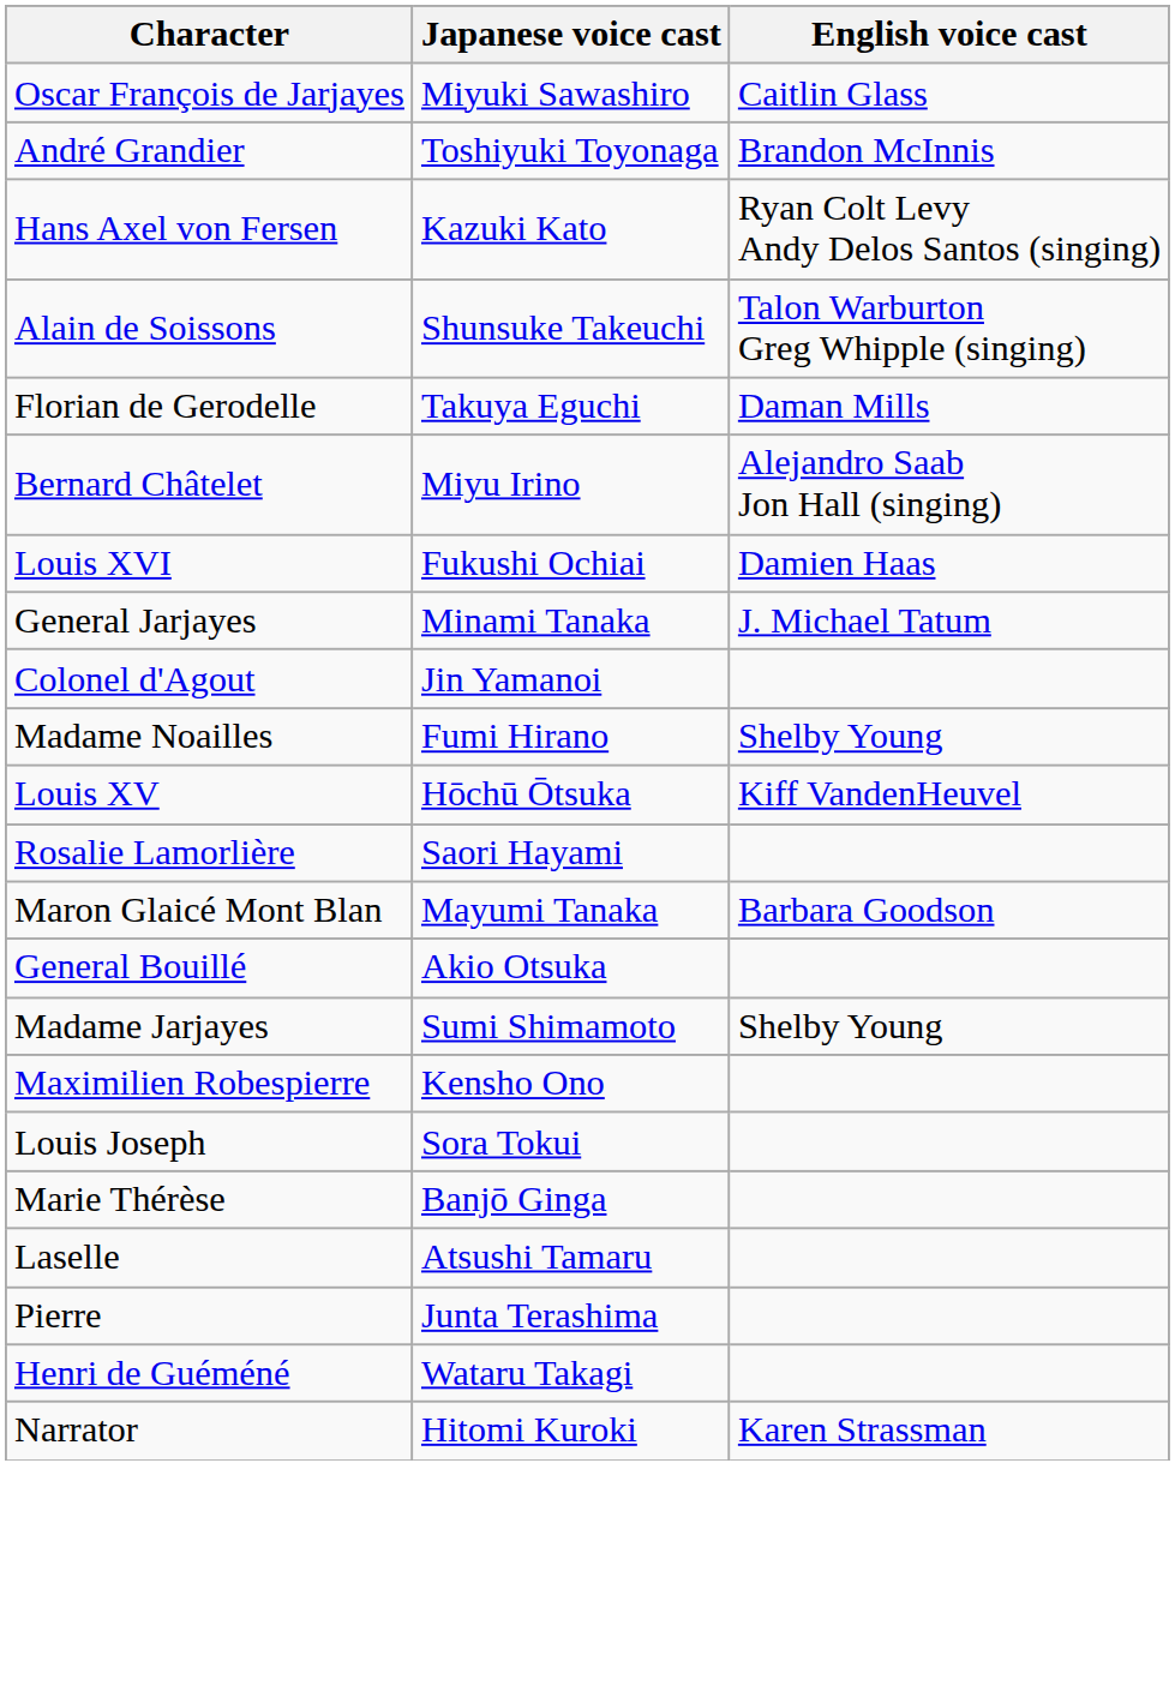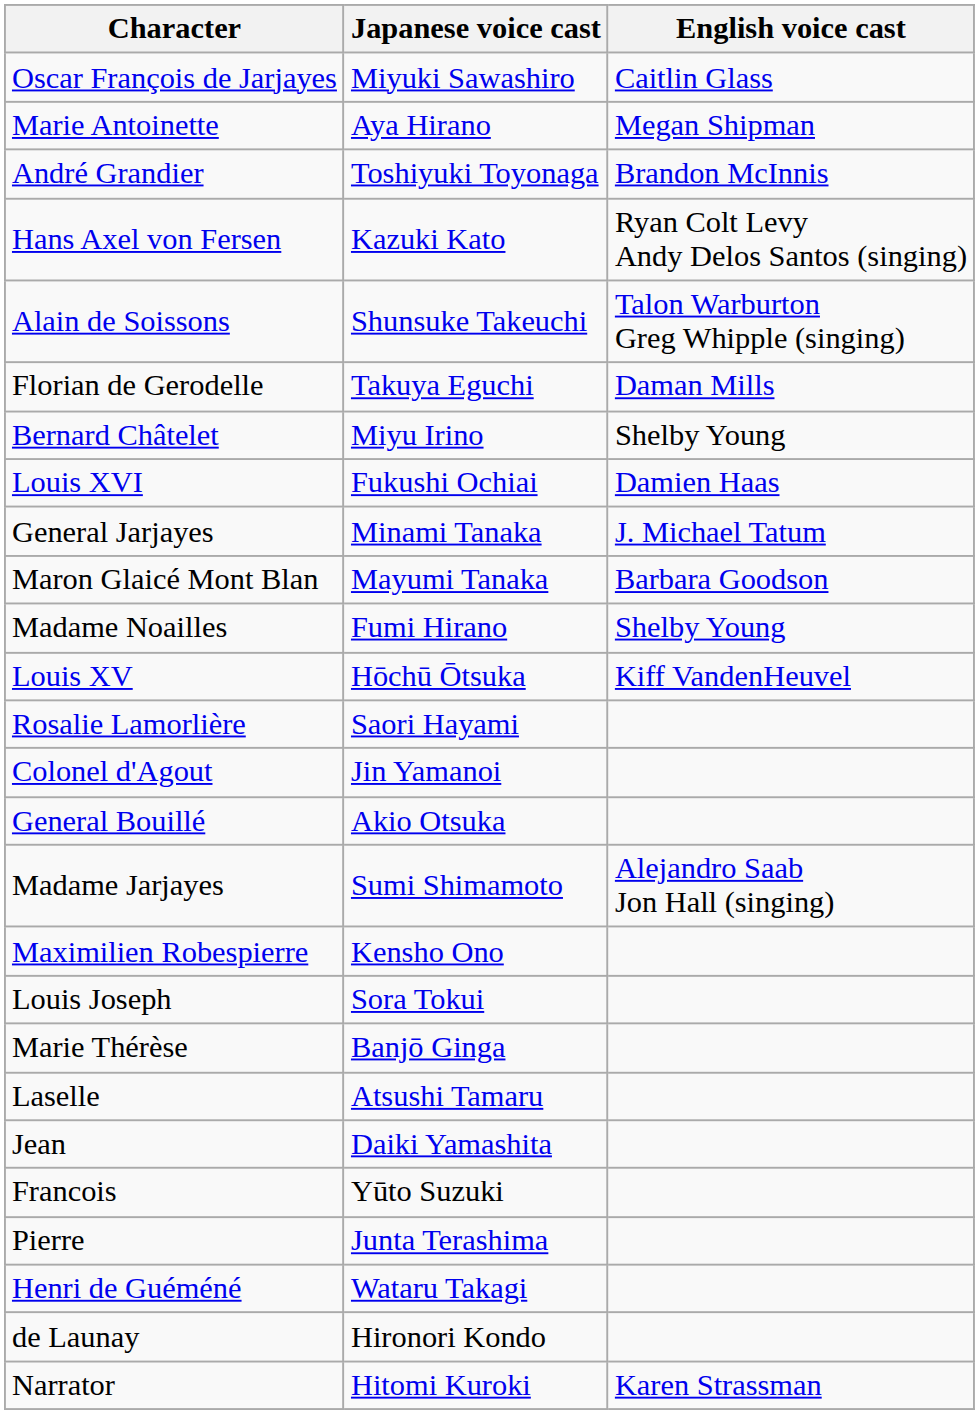 <table class="wikitable">
 <tr>
 <th>Character</th>
 <th>Japanese voice cast</th>
 <th>English voice cast </th>
 </tr>
 <tr>
 <td><a href='#'>Oscar François de Jarjayes</a></td>
 <td><a href='#'>Miyuki Sawashiro</a></td>
 <td><a href='#'>Caitlin Glass</a></td>
+</tr>
+<tr>
+<td><a href='#'>Marie Antoinette</a></td>
+<td><a href='#'>Aya Hirano</a></td>
+<td><a href='#'>Megan Shipman</a></td>
 </tr>
 <tr>
 <td><a href='#'>André Grandier</a></td>
 <td><a href='#'>Toshiyuki Toyonaga</a></td>
 <td><a href='#'>Brandon McInnis</a></td>
 </tr>
 <tr>
 <td><a href='#'>Hans Axel von Fersen</a></td>
 <td><a href='#'>Kazuki Kato</a></td>
 <td>Ryan Colt Levy<br>Andy Delos Santos (singing)</td>
 </tr>
 <tr>
 <td><a href='#'>Alain de Soissons</a></td>
 <td><a href='#'>Shunsuke Takeuchi</a></td>
 <td><a href='#'>Talon Warburton</a><br>Greg Whipple (singing)</td>
 </tr>
 <tr>
 <td>Florian de Gerodelle</td>
 <td><a href='#'>Takuya Eguchi</a></td>
 <td><a href='#'>Daman Mills</a></td>
 </tr>
 <tr>
 <td><a href='#'>Bernard Châtelet</a></td>
 <td><a href='#'>Miyu Irino</a></td>
-<td><a href='#'>Alejandro Saab</a><br>Jon Hall (singing)</td>
+<td>Shelby Young</td>
 </tr>
 <tr>
 <td><a href='#'>Louis XVI</a></td>
 <td><a href='#'>Fukushi Ochiai</a></td>
 <td><a href='#'>Damien Haas</a></td>
 </tr>
 <tr>
 <td>General Jarjayes</td>
 <td><a href='#'>Minami Tanaka</a></td>
 <td><a href='#'>J. Michael Tatum</a></td>
 </tr>
 <tr>
-<td><a href='#'>Colonel d'Agout</a></td>
-<td><a href='#'>Jin Yamanoi</a></td>
-<td></td>
+<td>Maron Glaicé Mont Blan</td>
+<td><a href='#'>Mayumi Tanaka</a></td>
+<td><a href='#'>Barbara Goodson</a></td>
 </tr>
 <tr>
 <td>Madame Noailles</td>
 <td><a href='#'>Fumi Hirano</a></td>
 <td><a href='#'>Shelby Young</a></td>
 </tr>
 <tr>
 <td><a href='#'>Louis XV</a></td>
 <td><a href='#'>Hōchū Ōtsuka</a></td>
 <td><a href='#'>Kiff VandenHeuvel</a></td>
 </tr>
 <tr>
 <td><a href='#'>Rosalie Lamorlière</a></td>
 <td><a href='#'>Saori Hayami</a></td>
 <td></td>
 </tr>
 <tr>
-<td>Maron Glaicé Mont Blan</td>
-<td><a href='#'>Mayumi Tanaka</a></td>
-<td><a href='#'>Barbara Goodson</a></td>
+<td><a href='#'>Colonel d'Agout</a></td>
+<td><a href='#'>Jin Yamanoi</a></td>
+<td></td>
 </tr>
 <tr>
 <td><a href='#'>General Bouillé</a></td>
 <td><a href='#'>Akio Otsuka</a></td>
 <td></td>
 </tr>
 <tr>
 <td>Madame Jarjayes</td>
 <td><a href='#'>Sumi Shimamoto</a></td>
-<td>Shelby Young</td>
+<td><a href='#'>Alejandro Saab</a><br>Jon Hall (singing)</td>
 </tr>
 <tr>
 <td><a href='#'>Maximilien Robespierre</a></td>
 <td><a href='#'>Kensho Ono</a></td>
 <td></td>
 </tr>
 <tr>
 <td>Louis Joseph</td>
 <td><a href='#'>Sora Tokui</a></td>
 <td></td>
 </tr>
 <tr>
 <td>Marie Thérèse</td>
 <td><a href='#'>Banjō Ginga</a></td>
 <td></td>
 </tr>
 <tr>
 <td>Laselle</td>
 <td><a href='#'>Atsushi Tamaru</a></td>
 <td></td>
 </tr>
 <tr>
+<td>Jean</td>
+<td><a href='#'>Daiki Yamashita</a></td>
+<td></td>
+</tr>
+<tr>
+<td>Francois</td>
+<td>Yūto Suzuki</td>
+<td></td>
+</tr>
+<tr>
 <td>Pierre</td>
 <td><a href='#'>Junta Terashima</a></td>
 <td></td>
 </tr>
 <tr>
 <td><a href='#'>Henri de Guéméné</a></td>
 <td><a href='#'>Wataru Takagi</a></td>
 <td></td>
 </tr>
 <tr>
+<td>de Launay</td>
+<td>Hironori Kondo</td>
+<td></td>
+</tr>
+<tr>
 <td>Narrator</td>
 <td><a href='#'>Hitomi Kuroki</a></td>
 <td><a href='#'>Karen Strassman</a></td>
 </tr>
 </table>
